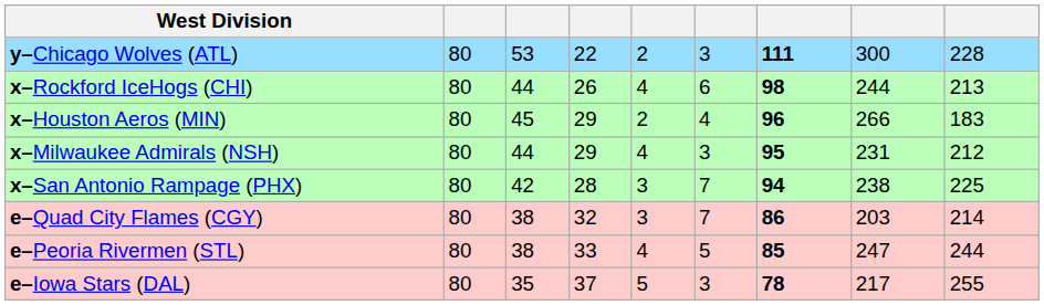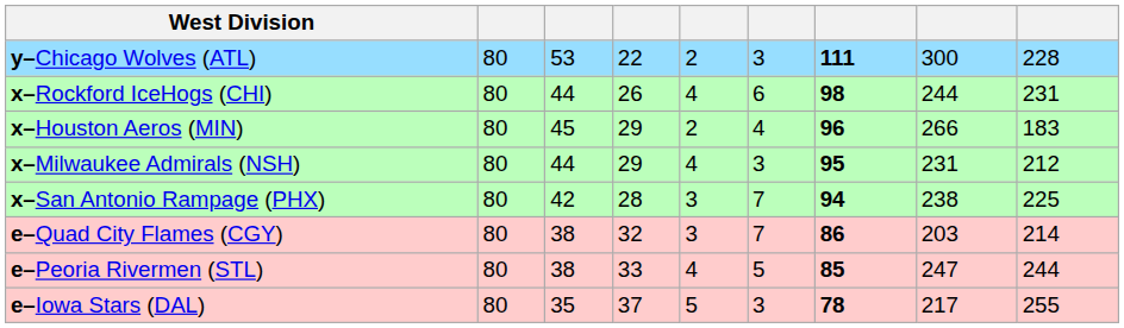 <table class="wikitable" style="width:50em">
 <tr>
 <th width="35%">West Division</th>
 <th width="5%"></th>
 <th width="5%"></th>
 <th width="5%"></th>
 <th width="5%"></th>
 <th width="5%"></th>
 <th width="7.5%"></th>
 <th width="7.5%"></th>
 <th width="7.5%"></th>
 </tr>
 <tr bgcolor="#97DEFF">
 <td><strong>y–</strong><a href='#'>Chicago Wolves</a> (<a href='#'>ATL</a>)</td>
 <td>80</td>
 <td>53</td>
 <td>22</td>
 <td>2</td>
 <td>3</td>
 <td><strong>111</strong></td>
 <td>300</td>
 <td>228</td>
 </tr>
 <tr bgcolor="#bbffbb">
 <td><strong>x–</strong><a href='#'>Rockford IceHogs</a> (<a href='#'>CHI</a>)</td>
 <td>80</td>
 <td>44</td>
 <td>26</td>
 <td>4</td>
 <td>6</td>
 <td><strong>98</strong></td>
 <td>244</td>
-<td>213</td>
+<td>231</td>
 </tr>
 <tr bgcolor="#bbffbb">
 <td><strong>x–</strong><a href='#'>Houston Aeros</a> (<a href='#'>MIN</a>)</td>
 <td>80</td>
 <td>45</td>
 <td>29</td>
 <td>2</td>
 <td>4</td>
 <td><strong>96</strong></td>
 <td>266</td>
 <td>183</td>
 </tr>
 <tr bgcolor="#bbffbb">
 <td><strong>x–</strong><a href='#'>Milwaukee Admirals</a> (<a href='#'>NSH</a>)</td>
 <td>80</td>
 <td>44</td>
 <td>29</td>
 <td>4</td>
 <td>3</td>
 <td><strong>95</strong></td>
 <td>231</td>
 <td>212</td>
 </tr>
 <tr bgcolor="#bbffbb">
 <td><strong>x–</strong><a href='#'>San Antonio Rampage</a> (<a href='#'>PHX</a>)</td>
 <td>80</td>
 <td>42</td>
 <td>28</td>
 <td>3</td>
 <td>7</td>
 <td><strong>94</strong></td>
 <td>238</td>
 <td>225</td>
 </tr>
 <tr bgcolor=#ffcccc>
 <td><strong>e–</strong><a href='#'>Quad City Flames</a> (<a href='#'>CGY</a>)</td>
 <td>80</td>
 <td>38</td>
 <td>32</td>
 <td>3</td>
 <td>7</td>
 <td><strong>86</strong></td>
 <td>203</td>
 <td>214</td>
 </tr>
 <tr bgcolor=#ffcccc>
 <td><strong>e–</strong><a href='#'>Peoria Rivermen</a> (<a href='#'>STL</a>)</td>
 <td>80</td>
 <td>38</td>
 <td>33</td>
 <td>4</td>
 <td>5</td>
 <td><strong>85</strong></td>
 <td>247</td>
 <td>244</td>
 </tr>
 <tr bgcolor=#ffcccc>
 <td><strong>e–</strong><a href='#'>Iowa Stars</a> (<a href='#'>DAL</a>)</td>
 <td>80</td>
 <td>35</td>
 <td>37</td>
 <td>5</td>
 <td>3</td>
 <td><strong>78</strong></td>
 <td>217</td>
 <td>255</td>
 </tr>
 </table>
